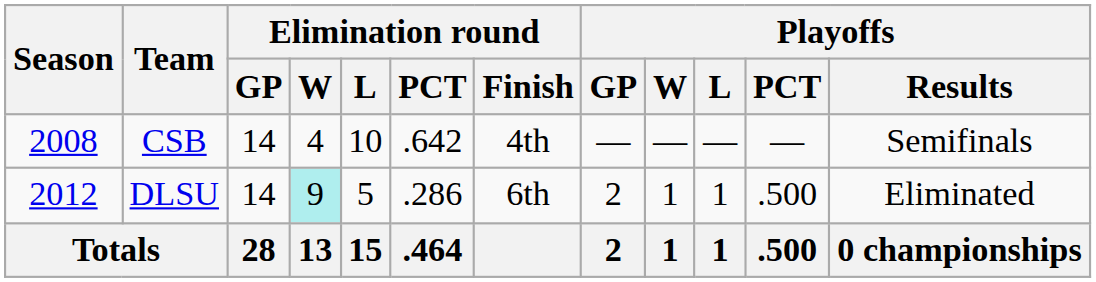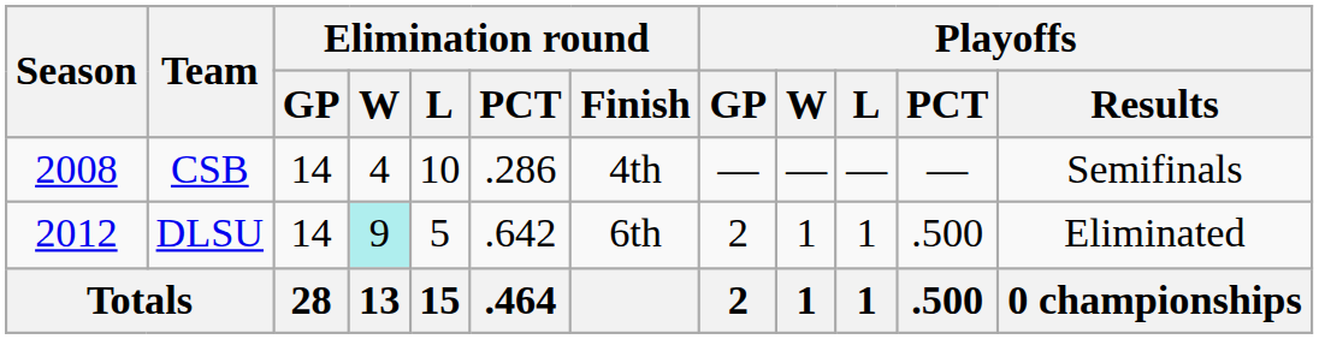 <table class="wikitable" style="text-align:center">
 <tr>
 <th rowspan="2">Season</th>
 <th rowspan="2">Team</th>
 <th colspan="5">Elimination round</th>
 <th colspan="5">Playoffs</th>
 </tr>
 <tr>
 <th>GP</th>
 <th>W</th>
 <th>L</th>
 <th>PCT</th>
 <th>Finish</th>
 <th>GP</th>
 <th>W</th>
 <th>L</th>
 <th>PCT</th>
 <th>Results</th>
 </tr>
 <tr>
 <td><a href='#'>2008</a></td>
 <td><a href='#'>CSB</a></td>
 <td>14</td>
 <td>4</td>
 <td>10</td>
-<td>.642</td>
+<td>.286</td>
 <td>4th</td>
 <td>—</td>
 <td>—</td>
 <td>—</td>
 <td>—</td>
 <td>Semifinals</td>
 </tr>
 <tr>
 <td><a href='#'>2012</a></td>
 <td><a href='#'>DLSU</a></td>
 <td>14</td>
 <td style="background: paleturquoise;">9</td>
 <td>5</td>
-<td>.286</td>
+<td>.642</td>
 <td>6th</td>
 <td>2</td>
 <td>1</td>
 <td>1</td>
 <td>.500</td>
 <td>Eliminated</td>
 </tr>
 <tr>
 <th colspan="2">Totals</th>
 <th>28</th>
 <th>13</th>
 <th>15</th>
 <th>.464</th>
 <th></th>
 <th>2</th>
 <th>1</th>
 <th>1</th>
 <th>.500</th>
 <th>0 championships</th>
 </tr>
 </table>
